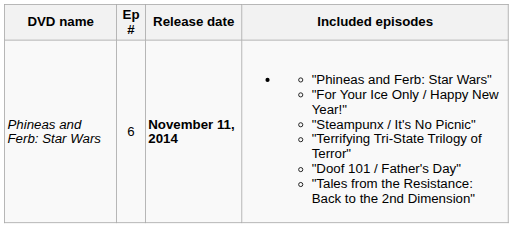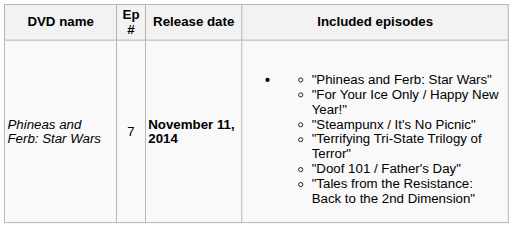 <table class="wikitable">
 <tr>
 <th>DVD name</th>
 <th>Ep #</th>
 <th>Release date</th>
 <th>Included episodes</th>
 </tr>
 <tr>
 <td><em>Phineas and Ferb: Star Wars</em></td>
-<td style="text-align:center;">6</td>
+<td style="text-align:center;">7</td>
 <td><strong>November 11, 2014</strong></td>
 <td><br><ul><li><ul><li>"Phineas and Ferb: Star Wars"</li><li>"For Your Ice Only / Happy New Year!"</li><li>"Steampunx / It's No Picnic"</li><li>"Terrifying Tri-State Trilogy of Terror"</li><li>"Doof 101 / Father's Day"</li><li>"Tales from the Resistance: Back to the 2nd Dimension"</li></ul></li></ul></td>
 </tr>
 </table>
